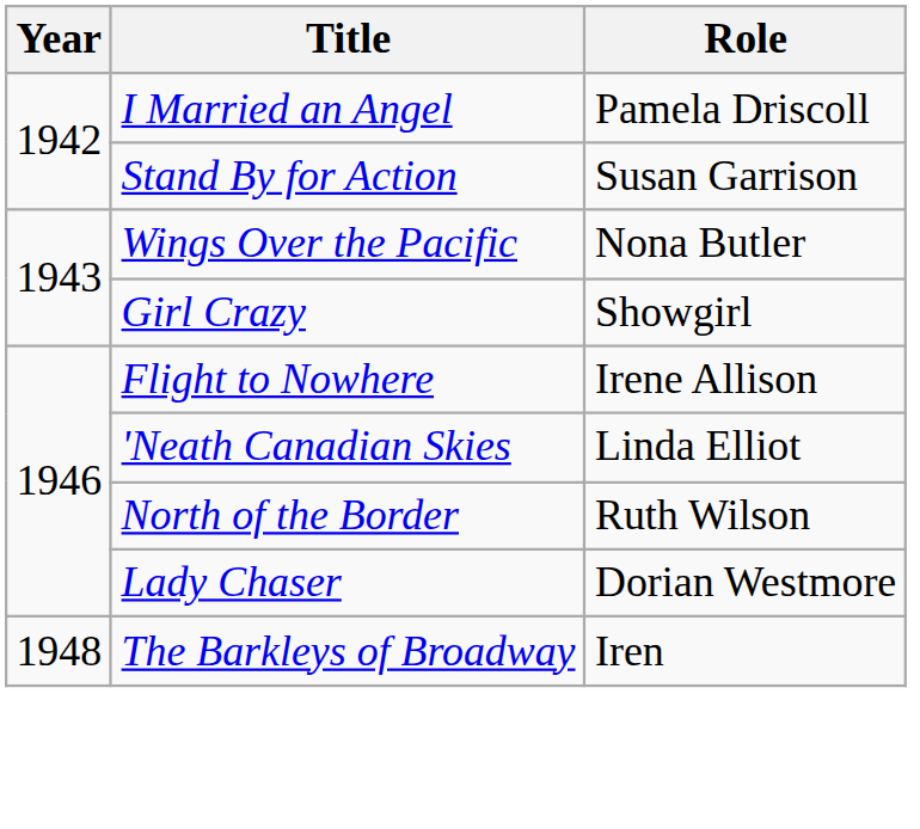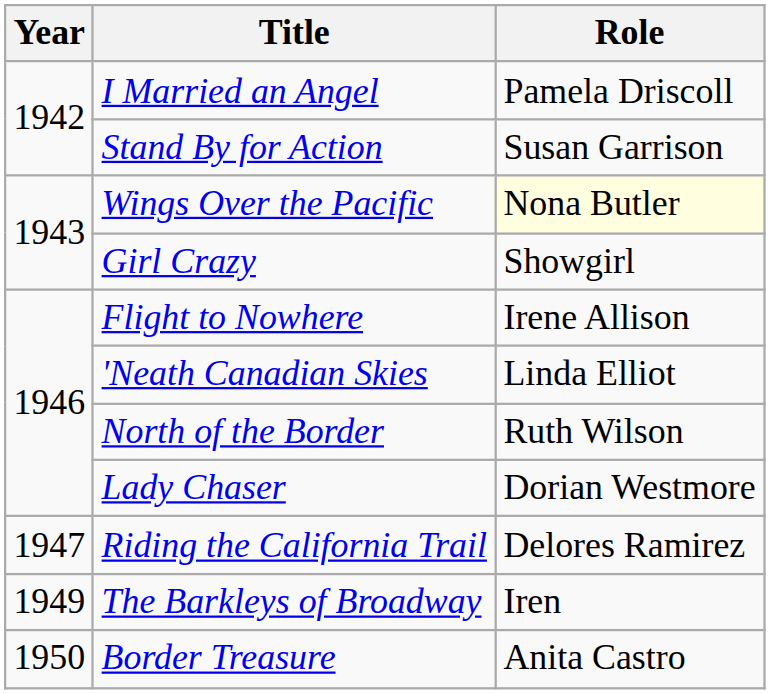 <table class="wikitable sortable">
 <tr>
 <th>Year</th>
 <th>Title</th>
 <th>Role</th>
 </tr>
 <tr>
 <td rowspan=2>1942</td>
 <td><em><a href='#'>I Married an Angel</a></em></td>
 <td>Pamela Driscoll</td>
 </tr>
 <tr>
 <td><em><a href='#'>Stand By for Action</a></em></td>
 <td>Susan Garrison</td>
 </tr>
 <tr>
 <td rowspan=2>1943</td>
 <td><em><a href='#'>Wings Over the Pacific</a></em></td>
-<td>Nona Butler</td>
+<td style="background: lightyellow;">Nona Butler</td>
 </tr>
 <tr>
 <td><em><a href='#'>Girl Crazy</a></em></td>
 <td>Showgirl</td>
 </tr>
 <tr>
 <td rowspan=4>1946</td>
 <td><em><a href='#'>Flight to Nowhere</a></em></td>
 <td>Irene Allison</td>
 </tr>
 <tr>
 <td><em><a href='#'>'Neath Canadian Skies</a></em></td>
 <td>Linda Elliot</td>
 </tr>
 <tr>
 <td><em><a href='#'>North of the Border</a></em></td>
 <td>Ruth Wilson</td>
 </tr>
 <tr>
 <td><em><a href='#'>Lady Chaser</a></em></td>
 <td>Dorian Westmore</td>
 </tr>
 <tr>
-<td>1948</td>
+<td>1947</td>
+<td><em><a href='#'>Riding the California Trail</a></em></td>
+<td>Delores Ramirez</td>
+</tr>
+<tr>
+<td>1949</td>
 <td><em><a href='#'>The Barkleys of Broadway</a></em></td>
 <td>Iren</td>
 </tr>
+<tr>
+<td>1950</td>
+<td><em><a href='#'>Border Treasure</a></em></td>
+<td>Anita Castro</td>
+</tr>
 </table>
